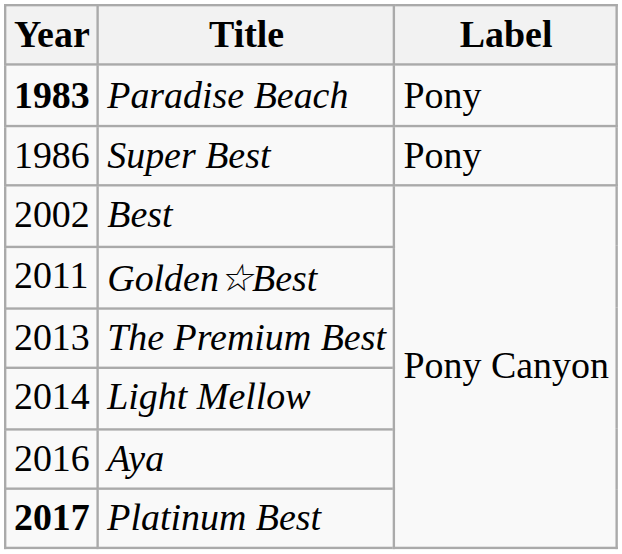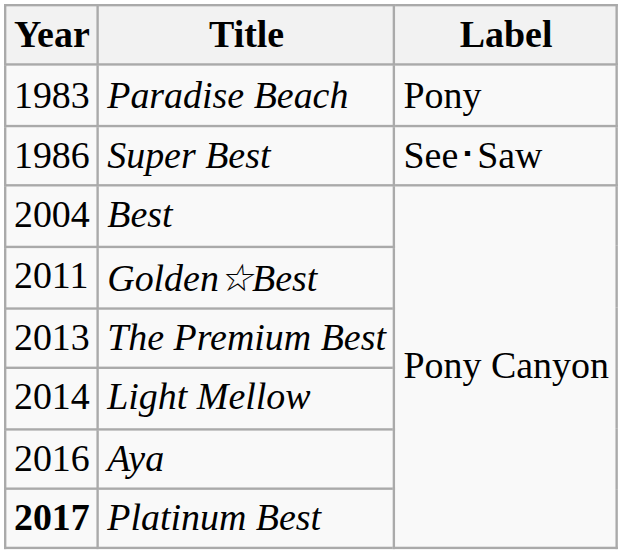 <table class="wikitable">
 <tr>
 <th scope="col">Year</th>
 <th scope="col">Title</th>
 <th scope="col">Label</th>
 </tr>
 <tr>
-<td><strong>1983</strong></td>
+<td>1983</td>
 <td><em>Paradise Beach</em></td>
 <td>Pony</td>
 </tr>
 <tr>
 <td>1986</td>
 <td><em>Super Best</em></td>
-<td>Pony</td>
+<td>See･Saw</td>
 </tr>
 <tr>
-<td>2002</td>
+<td>2004</td>
 <td><em>Best</em></td>
 <td rowspan=6>Pony Canyon</td>
 </tr>
 <tr>
 <td>2011</td>
 <td><em>Golden☆Best</em></td>
 </tr>
 <tr>
 <td>2013</td>
 <td><em>The Premium Best</em></td>
 </tr>
 <tr>
 <td>2014</td>
 <td><em>Light Mellow</em></td>
 </tr>
 <tr>
 <td>2016</td>
 <td><em>Aya</em></td>
 </tr>
 <tr>
 <td><strong>2017</strong></td>
 <td><em>Platinum Best</em></td>
 </tr>
 </table>
